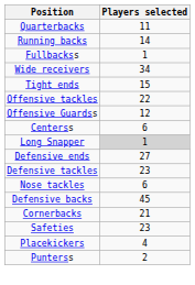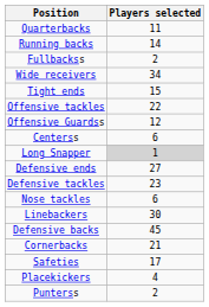 <table class="wikitable sortable" style="text-align: center;">
 <tr>
 <th>Position</th>
 <th>Players selected</th>
 </tr>
 <tr>
 <td><a href='#'>Quarterbacks</a></td>
 <td align=center>11</td>
 </tr>
 <tr>
 <td><a href='#'>Running backs</a></td>
 <td align=center>14</td>
 </tr>
 <tr>
 <td><a href='#'>Fullbacks</a>s</td>
-<td align=center>1</td>
+<td align=center>2</td>
 </tr>
 <tr>
 <td><a href='#'>Wide receivers</a></td>
 <td align=center>34</td>
 </tr>
 <tr>
 <td><a href='#'>Tight ends</a></td>
 <td align=center>15</td>
 </tr>
 <tr>
 <td><a href='#'>Offensive tackles</a></td>
 <td align=center>22</td>
 </tr>
 <tr>
 <td><a href='#'>Offensive Guards</a>s</td>
 <td align=center>12</td>
 </tr>
 <tr>
 <td><a href='#'>Centers</a>s</td>
 <td align=center>6</td>
 </tr>
 <tr>
 <td><a href='#'>Long Snapper</a></td>
 <td align=center style="background: lightgrey;">1</td>
 </tr>
 <tr>
 <td><a href='#'>Defensive ends</a></td>
 <td align=center>27</td>
 </tr>
 <tr>
 <td><a href='#'>Defensive tackles</a></td>
 <td align=center>23</td>
 </tr>
 <tr>
 <td><a href='#'>Nose tackles</a></td>
 <td align=center>6</td>
 </tr>
 <tr>
+<td><a href='#'>Linebackers</a></td>
+<td align=center>30</td>
+</tr>
+<tr>
 <td><a href='#'>Defensive backs</a></td>
 <td align=center>45</td>
 </tr>
 <tr>
 <td><a href='#'>Cornerbacks</a></td>
 <td align=center>21</td>
 </tr>
 <tr>
 <td><a href='#'>Safeties</a></td>
-<td align=center>23</td>
+<td align=center>17</td>
 </tr>
 <tr>
 <td><a href='#'>Placekickers</a></td>
 <td align=center>4</td>
 </tr>
 <tr>
 <td><a href='#'>Punters</a>s</td>
 <td align=center>2</td>
 </tr>
 </table>
